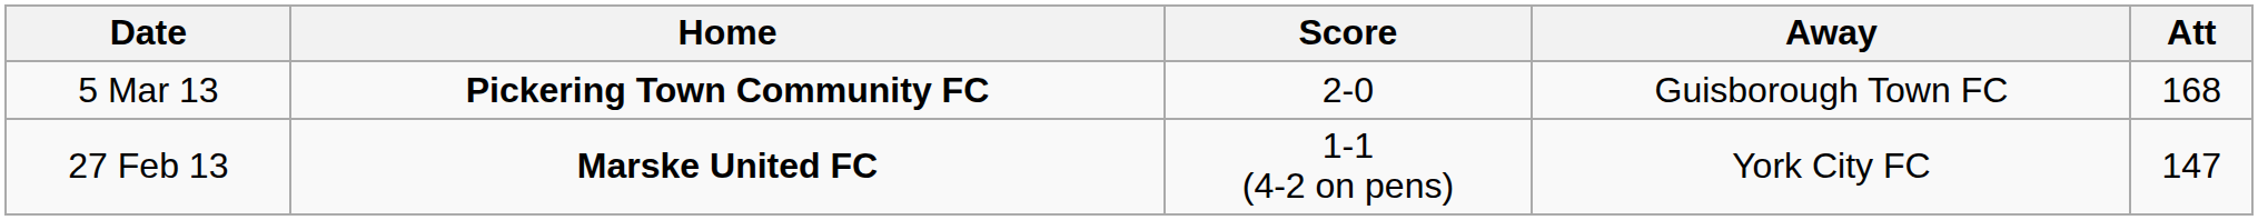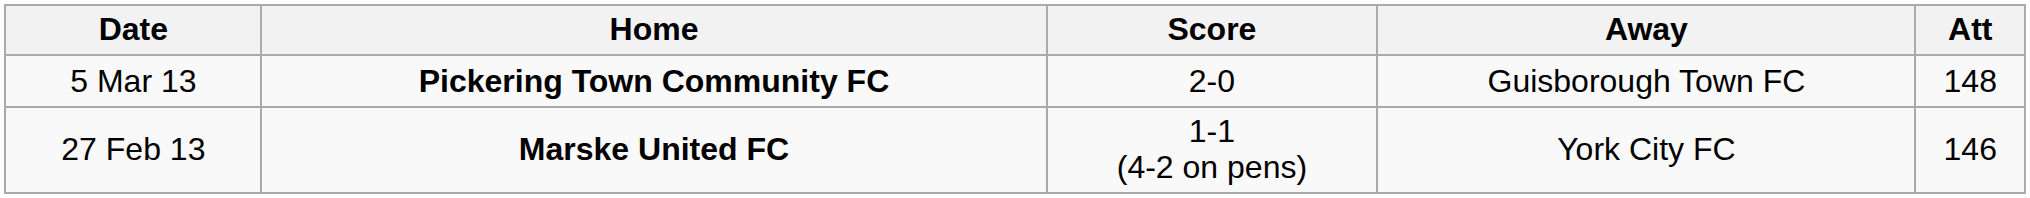 <table class="wikitable" style="text-align:center; width:80%;">
 <tr>
 <th>Date</th>
 <th>Home</th>
 <th>Score</th>
 <th>Away</th>
 <th>Att</th>
 </tr>
 <tr>
 <td>5 Mar 13</td>
 <td><strong>Pickering Town Community FC</strong></td>
 <td>2-0</td>
 <td>Guisborough Town FC</td>
-<td>168</td>
+<td>148</td>
 </tr>
 <tr>
 <td>27 Feb 13</td>
 <td><strong>Marske United FC</strong></td>
 <td>1-1<br>(4-2 on pens)</td>
 <td>York City FC</td>
-<td>147</td>
+<td>146</td>
 </tr>
 <tr>
 </tr>
 </table>
